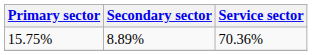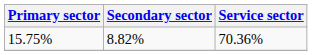 <table class="wikitable" border="1">
 <tr>
 <th><a href='#'>Primary sector</a></th>
 <th><a href='#'>Secondary sector</a></th>
 <th><a href='#'>Service sector</a></th>
 </tr>
 <tr>
 <td>15.75%</td>
-<td>8.89%</td>
+<td>8.82%</td>
 <td>70.36%</td>
 </tr>
 <tr>
 </tr>
 </table>
